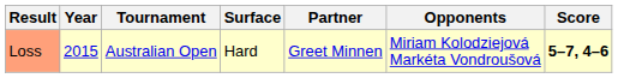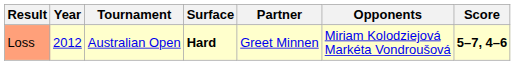 <table class="sortable wikitable">
 <tr>
 <th>Result</th>
 <th>Year</th>
 <th>Tournament</th>
 <th>Surface</th>
 <th>Partner</th>
 <th>Opponents</th>
 <th class=unsortable>Score</th>
 </tr>
 <tr style="background:#ffc;">
 <td style="background:#ffa07a;">Loss</td>
-<td><a href='#'>2015</a></td>
+<td><a href='#'>2012</a></td>
 <td><a href='#'>Australian Open</a></td>
-<td>Hard</td>
+<td><strong>Hard</strong></td>
 <td> <a href='#'>Greet Minnen</a></td>
 <td> <a href='#'>Miriam Kolodziejová</a> <br>  <a href='#'>Markéta Vondroušová</a></td>
 <td><strong>5–7, 4–6</strong></td>
 </tr>
 </table>
